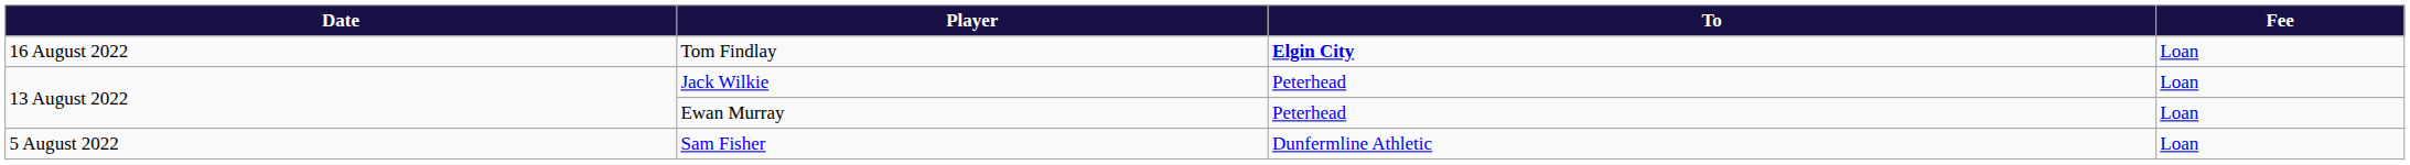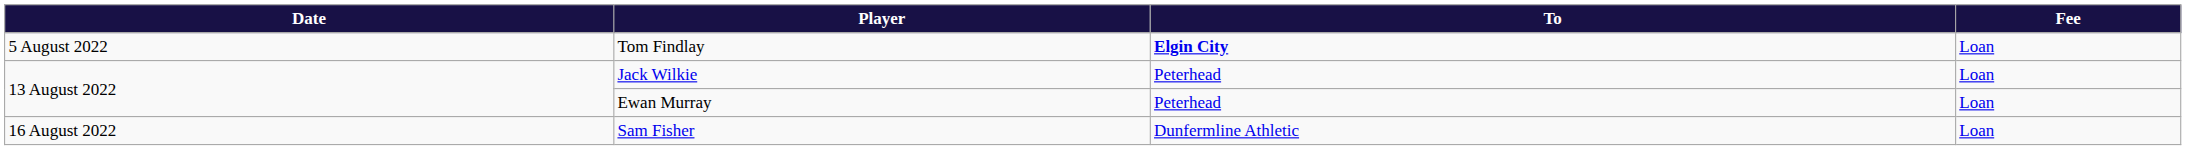 <table class="wikitable" style="text-align:left; font-size:95%;width:98%;">
 <tr>
 <th style="background:#181146; color:white;">Date</th>
 <th style="background:#181146; color:white;">Player</th>
 <th style="background:#181146; color:white;">To</th>
 <th style="background:#181146; color:white;">Fee</th>
 </tr>
 <tr>
-<td>16 August 2022</td>
+<td>5 August 2022</td>
 <td> Tom Findlay</td>
 <td><strong> <a href='#'>Elgin City</a></strong></td>
 <td><a href='#'>Loan</a></td>
 </tr>
 <tr>
 <td rowspan="2">13 August 2022</td>
 <td> <a href='#'>Jack Wilkie</a></td>
 <td> <a href='#'>Peterhead</a></td>
 <td><a href='#'>Loan</a></td>
 </tr>
 <tr>
 <td> Ewan Murray</td>
 <td> <a href='#'>Peterhead</a></td>
 <td><a href='#'>Loan</a></td>
 </tr>
 <tr>
-<td>5 August 2022</td>
+<td>16 August 2022</td>
 <td> <a href='#'>Sam Fisher</a></td>
 <td> <a href='#'>Dunfermline Athletic</a></td>
 <td><a href='#'>Loan</a></td>
 </tr>
 </table>
